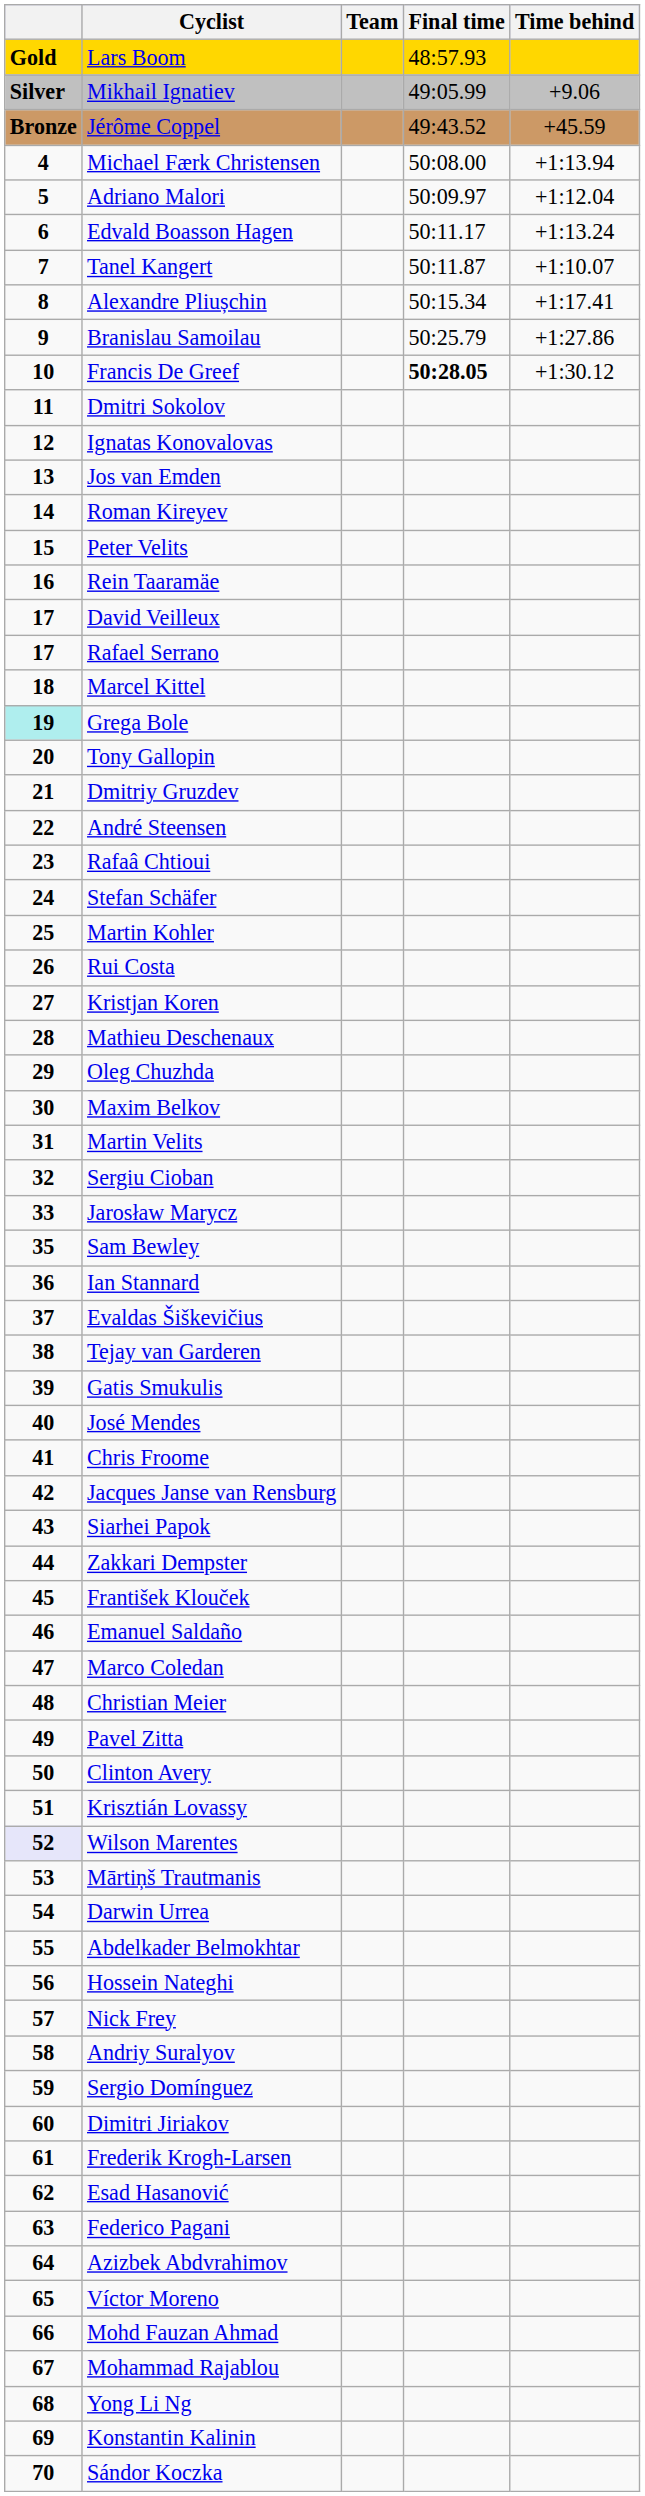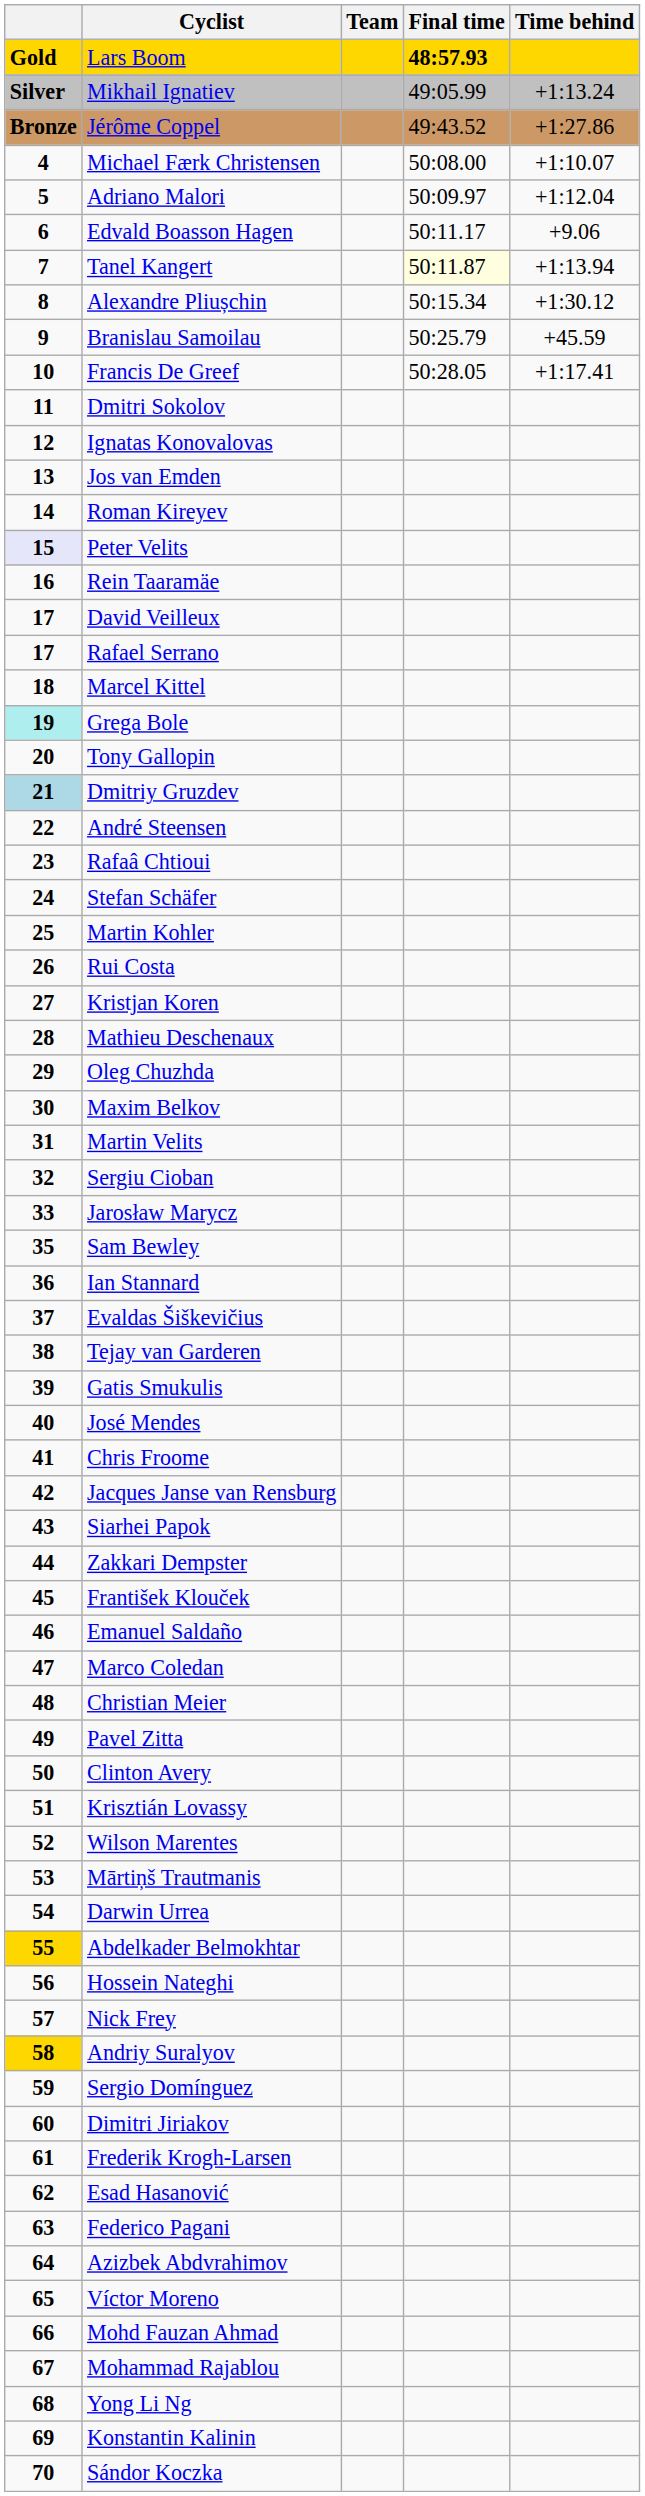 <table class="wikitable">
 <tr style="background:#ccccff;">
 <th></th>
 <th>Cyclist</th>
 <th>Team</th>
 <th>Final time</th>
 <th>Time behind</th>
 </tr>
 <tr bgcolor="gold">
 <td><strong>Gold</strong></td>
 <td><a href='#'>Lars Boom</a></td>
 <td></td>
-<td>48:57.93</td>
+<td><strong>48:57.93</strong></td>
 <td></td>
 </tr>
 <tr bgcolor="silver">
 <td><strong>Silver</strong></td>
 <td><a href='#'>Mikhail Ignatiev</a></td>
 <td></td>
 <td>49:05.99</td>
-<td align=center>+9.06</td>
+<td align=center>+1:13.24</td>
 </tr>
 <tr bgcolor="cc9966">
 <td><strong>Bronze</strong></td>
 <td><a href='#'>Jérôme Coppel</a></td>
 <td></td>
 <td>49:43.52</td>
-<td align=center>+45.59</td>
+<td align=center>+1:27.86</td>
 </tr>
 <tr>
 <td align=center><strong>4</strong></td>
 <td><a href='#'>Michael Færk Christensen</a></td>
 <td></td>
 <td>50:08.00</td>
-<td align=center>+1:13.94</td>
+<td align=center>+1:10.07</td>
 </tr>
 <tr>
 <td align=center><strong>5</strong></td>
 <td><a href='#'>Adriano Malori</a></td>
 <td></td>
 <td>50:09.97</td>
 <td align=center>+1:12.04</td>
 </tr>
 <tr>
 <td align=center><strong>6</strong></td>
 <td><a href='#'>Edvald Boasson Hagen</a></td>
 <td></td>
 <td>50:11.17</td>
-<td align=center>+1:13.24</td>
+<td align=center>+9.06</td>
 </tr>
 <tr>
 <td align=center><strong>7</strong></td>
 <td><a href='#'>Tanel Kangert</a></td>
 <td></td>
-<td>50:11.87</td>
-<td align=center>+1:10.07</td>
+<td style="background: lightyellow;">50:11.87</td>
+<td align=center>+1:13.94</td>
 </tr>
 <tr>
 <td align=center><strong>8</strong></td>
 <td><a href='#'>Alexandre Pliușchin</a></td>
 <td></td>
 <td>50:15.34</td>
-<td align=center>+1:17.41</td>
+<td align=center>+1:30.12</td>
 </tr>
 <tr>
 <td align=center><strong>9</strong></td>
 <td><a href='#'>Branislau Samoilau</a></td>
 <td></td>
 <td>50:25.79</td>
-<td align=center>+1:27.86</td>
+<td align=center>+45.59</td>
 </tr>
 <tr>
 <td align=center><strong>10</strong></td>
 <td><a href='#'>Francis De Greef</a></td>
 <td></td>
-<td><strong>50:28.05</strong></td>
-<td align=center>+1:30.12</td>
+<td>50:28.05</td>
+<td align=center>+1:17.41</td>
 </tr>
 <tr>
 <td align=center><strong>11</strong></td>
 <td><a href='#'>Dmitri Sokolov</a></td>
 <td></td>
 <td></td>
 <td align=center></td>
 </tr>
 <tr>
 <td align=center><strong>12</strong></td>
 <td><a href='#'>Ignatas Konovalovas</a></td>
 <td></td>
 <td></td>
 <td align=center></td>
 </tr>
 <tr>
 <td align=center><strong>13</strong></td>
 <td><a href='#'>Jos van Emden</a></td>
 <td></td>
 <td></td>
 <td align=center></td>
 </tr>
 <tr>
 <td align=center><strong>14</strong></td>
 <td><a href='#'>Roman Kireyev</a></td>
 <td></td>
 <td></td>
 <td align=center></td>
 </tr>
 <tr>
-<td align=center><strong>15</strong></td>
+<td align=center style="background: lavender;"><strong>15</strong></td>
 <td><a href='#'>Peter Velits</a></td>
 <td></td>
 <td></td>
 <td align=center></td>
 </tr>
 <tr>
 <td align=center><strong>16</strong></td>
 <td><a href='#'>Rein Taaramäe</a></td>
 <td></td>
 <td></td>
 <td align=center></td>
 </tr>
 <tr>
 <td align=center><strong>17</strong></td>
 <td><a href='#'>David Veilleux</a></td>
 <td></td>
 <td></td>
 <td align=center></td>
 </tr>
 <tr>
 <td align=center><strong>17</strong></td>
 <td><a href='#'>Rafael Serrano</a></td>
 <td></td>
 <td></td>
 <td align=center></td>
 </tr>
 <tr>
 <td align=center><strong>18</strong></td>
 <td><a href='#'>Marcel Kittel</a></td>
 <td></td>
 <td></td>
 <td align=center></td>
 </tr>
 <tr>
 <td align=center style="background: paleturquoise;"><strong>19</strong></td>
 <td><a href='#'>Grega Bole</a></td>
 <td></td>
 <td></td>
 <td align=center></td>
 </tr>
 <tr>
 <td align=center><strong>20</strong></td>
 <td><a href='#'>Tony Gallopin</a></td>
 <td></td>
 <td></td>
 <td align=center></td>
 </tr>
 <tr>
-<td align=center><strong>21</strong></td>
+<td align=center style="background: lightblue;"><strong>21</strong></td>
 <td><a href='#'>Dmitriy Gruzdev</a></td>
 <td></td>
 <td></td>
 <td align=center></td>
 </tr>
 <tr>
 <td align=center><strong>22</strong></td>
 <td><a href='#'>André Steensen</a></td>
 <td></td>
 <td></td>
 <td align=center></td>
 </tr>
 <tr>
 <td align=center><strong>23</strong></td>
 <td><a href='#'>Rafaâ Chtioui</a></td>
 <td></td>
 <td></td>
 <td align=center></td>
 </tr>
 <tr>
 <td align=center><strong>24</strong></td>
 <td><a href='#'>Stefan Schäfer</a></td>
 <td></td>
 <td></td>
 <td align=center></td>
 </tr>
 <tr>
 <td align=center><strong>25</strong></td>
 <td><a href='#'>Martin Kohler</a></td>
 <td></td>
 <td></td>
 <td align=center></td>
 </tr>
 <tr>
 <td align=center><strong>26</strong></td>
 <td><a href='#'>Rui Costa</a></td>
 <td></td>
 <td></td>
 <td align=center></td>
 </tr>
 <tr>
 <td align=center><strong>27</strong></td>
 <td><a href='#'>Kristjan Koren</a></td>
 <td></td>
 <td></td>
 <td align=center></td>
 </tr>
 <tr>
 <td align=center><strong>28</strong></td>
 <td><a href='#'>Mathieu Deschenaux</a></td>
 <td></td>
 <td></td>
 <td align=center></td>
 </tr>
 <tr>
 <td align=center><strong>29</strong></td>
 <td><a href='#'>Oleg Chuzhda</a></td>
 <td></td>
 <td></td>
 <td align=center></td>
 </tr>
 <tr>
 <td align=center><strong>30</strong></td>
 <td><a href='#'>Maxim Belkov</a></td>
 <td></td>
 <td></td>
 <td align=center></td>
 </tr>
 <tr>
 <td align=center><strong>31</strong></td>
 <td><a href='#'>Martin Velits</a></td>
 <td></td>
 <td></td>
 <td align=center></td>
 </tr>
 <tr>
 <td align=center><strong>32</strong></td>
 <td><a href='#'>Sergiu Cioban</a></td>
 <td></td>
 <td></td>
 <td align=center></td>
 </tr>
 <tr>
 <td align=center><strong>33</strong></td>
 <td><a href='#'>Jarosław Marycz</a></td>
 <td></td>
 <td></td>
 <td align=center></td>
 </tr>
 <tr>
 <td align=center><strong>35</strong></td>
 <td><a href='#'>Sam Bewley</a></td>
 <td></td>
 <td></td>
 <td align=center></td>
 </tr>
 <tr>
 <td align=center><strong>36</strong></td>
 <td><a href='#'>Ian Stannard</a></td>
 <td></td>
 <td></td>
 <td align=center></td>
 </tr>
 <tr>
 <td align=center><strong>37</strong></td>
 <td><a href='#'>Evaldas Šiškevičius</a></td>
 <td></td>
 <td></td>
 <td align=center></td>
 </tr>
 <tr>
 <td align=center><strong>38</strong></td>
 <td><a href='#'>Tejay van Garderen</a></td>
 <td></td>
 <td></td>
 <td align=center></td>
 </tr>
 <tr>
 <td align=center><strong>39</strong></td>
 <td><a href='#'>Gatis Smukulis</a></td>
 <td></td>
 <td></td>
 <td align=center></td>
 </tr>
 <tr>
 <td align=center><strong>40</strong></td>
 <td><a href='#'>José Mendes</a></td>
 <td></td>
 <td></td>
 <td align=center></td>
 </tr>
 <tr>
 <td align=center><strong>41</strong></td>
 <td><a href='#'>Chris Froome</a></td>
 <td></td>
 <td></td>
 <td align=center></td>
 </tr>
 <tr>
 <td align=center><strong>42</strong></td>
 <td><a href='#'>Jacques Janse van Rensburg</a></td>
 <td></td>
 <td></td>
 <td align=center></td>
 </tr>
 <tr>
 <td align=center><strong>43</strong></td>
 <td><a href='#'>Siarhei Papok</a></td>
 <td></td>
 <td></td>
 <td align=center></td>
 </tr>
 <tr>
 <td align=center><strong>44</strong></td>
 <td><a href='#'>Zakkari Dempster</a></td>
 <td></td>
 <td></td>
 <td align=center></td>
 </tr>
 <tr>
 <td align=center><strong>45</strong></td>
 <td><a href='#'>František Klouček</a></td>
 <td></td>
 <td></td>
 <td align=center></td>
 </tr>
 <tr>
 <td align=center><strong>46</strong></td>
 <td><a href='#'>Emanuel Saldaño</a></td>
 <td></td>
 <td></td>
 <td align=center></td>
 </tr>
 <tr>
 <td align=center><strong>47</strong></td>
 <td><a href='#'>Marco Coledan</a></td>
 <td></td>
 <td></td>
 <td align=center></td>
 </tr>
 <tr>
 <td align=center><strong>48</strong></td>
 <td><a href='#'>Christian Meier</a></td>
 <td></td>
 <td></td>
 <td align=center></td>
 </tr>
 <tr>
 <td align=center><strong>49</strong></td>
 <td><a href='#'>Pavel Zitta</a></td>
 <td></td>
 <td></td>
 <td align=center></td>
 </tr>
 <tr>
 <td align=center><strong>50</strong></td>
 <td><a href='#'>Clinton Avery</a></td>
 <td></td>
 <td></td>
 <td align=center></td>
 </tr>
 <tr>
 <td align=center><strong>51</strong></td>
 <td><a href='#'>Krisztián Lovassy</a></td>
 <td></td>
 <td></td>
 <td align=center></td>
 </tr>
 <tr>
-<td align=center style="background: lavender;"><strong>52</strong></td>
+<td align=center><strong>52</strong></td>
 <td><a href='#'>Wilson Marentes</a></td>
 <td></td>
 <td></td>
 <td align=center></td>
 </tr>
 <tr>
 <td align=center><strong>53</strong></td>
 <td><a href='#'>Mārtiņš Trautmanis</a></td>
 <td></td>
 <td></td>
 <td align=center></td>
 </tr>
 <tr>
 <td align=center><strong>54</strong></td>
 <td><a href='#'>Darwin Urrea</a></td>
 <td></td>
 <td></td>
 <td align=center></td>
 </tr>
 <tr>
-<td align=center><strong>55</strong></td>
+<td align=center style="background: gold;"><strong>55</strong></td>
 <td><a href='#'>Abdelkader Belmokhtar</a></td>
 <td></td>
 <td></td>
 <td align=center></td>
 </tr>
 <tr>
 <td align=center><strong>56</strong></td>
 <td><a href='#'>Hossein Nateghi</a></td>
 <td></td>
 <td></td>
 <td align=center></td>
 </tr>
 <tr>
 <td align=center><strong>57</strong></td>
 <td><a href='#'>Nick Frey</a></td>
 <td></td>
 <td></td>
 <td align=center></td>
 </tr>
 <tr>
-<td align=center><strong>58</strong></td>
+<td align=center style="background: gold;"><strong>58</strong></td>
 <td><a href='#'>Andriy Suralyov</a></td>
 <td></td>
 <td></td>
 <td align=center></td>
 </tr>
 <tr>
 <td align=center><strong>59</strong></td>
 <td><a href='#'>Sergio Domínguez</a></td>
 <td></td>
 <td></td>
 <td align=center></td>
 </tr>
 <tr>
 <td align=center><strong>60</strong></td>
 <td><a href='#'>Dimitri Jiriakov</a></td>
 <td></td>
 <td></td>
 <td align=center></td>
 </tr>
 <tr>
 <td align=center><strong>61</strong></td>
 <td><a href='#'>Frederik Krogh-Larsen</a></td>
 <td></td>
 <td></td>
 <td align=center></td>
 </tr>
 <tr>
 <td align=center><strong>62</strong></td>
 <td><a href='#'>Esad Hasanović</a></td>
 <td></td>
 <td></td>
 <td align=center></td>
 </tr>
 <tr>
 <td align=center><strong>63</strong></td>
 <td><a href='#'>Federico Pagani</a></td>
 <td></td>
 <td></td>
 <td align=center></td>
 </tr>
 <tr>
 <td align=center><strong>64</strong></td>
 <td><a href='#'>Azizbek Abdvrahimov</a></td>
 <td></td>
 <td></td>
 <td align=center></td>
 </tr>
 <tr>
 <td align=center><strong>65</strong></td>
 <td><a href='#'>Víctor Moreno</a></td>
 <td></td>
 <td></td>
 <td align=center></td>
 </tr>
 <tr>
 <td align=center><strong>66</strong></td>
 <td><a href='#'>Mohd Fauzan Ahmad</a></td>
 <td></td>
 <td></td>
 <td align=center></td>
 </tr>
 <tr>
 <td align=center><strong>67</strong></td>
 <td><a href='#'>Mohammad Rajablou</a></td>
 <td></td>
 <td></td>
 <td align=center></td>
 </tr>
 <tr>
 <td align=center><strong>68</strong></td>
 <td><a href='#'>Yong Li Ng</a></td>
 <td></td>
 <td></td>
 <td align=center></td>
 </tr>
 <tr>
 <td align=center><strong>69</strong></td>
 <td><a href='#'>Konstantin Kalinin</a></td>
 <td></td>
 <td></td>
 <td align=center></td>
 </tr>
 <tr>
 <td align=center><strong>70</strong></td>
 <td><a href='#'>Sándor Koczka</a></td>
 <td></td>
 <td></td>
 <td align=center></td>
 </tr>
 </table>
